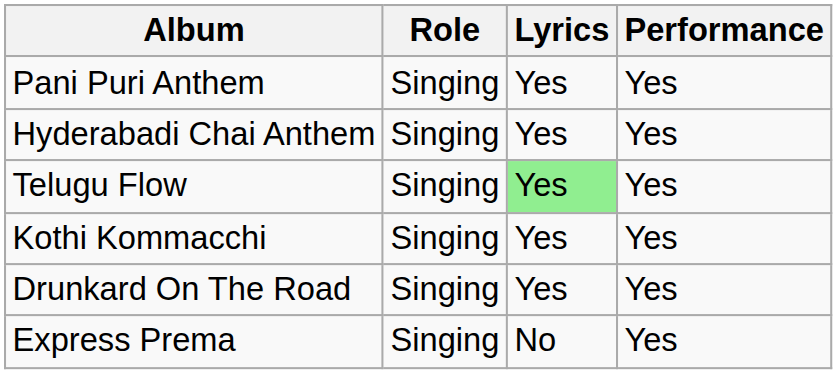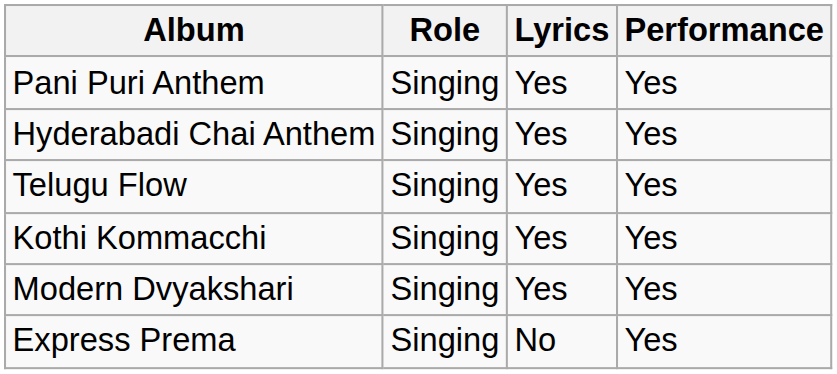 <table class="wikitable">
 <tr>
 <th>Album</th>
 <th>Role</th>
 <th>Lyrics</th>
 <th>Performance</th>
 </tr>
 <tr>
 <td>Pani Puri Anthem</td>
 <td>Singing</td>
 <td>Yes</td>
 <td>Yes</td>
 </tr>
 <tr>
 <td>Hyderabadi Chai Anthem</td>
 <td>Singing</td>
 <td>Yes</td>
 <td>Yes</td>
 </tr>
 <tr>
 <td>Telugu Flow</td>
 <td>Singing</td>
-<td style="background: lightgreen;">Yes</td>
+<td>Yes</td>
 <td>Yes</td>
 </tr>
 <tr>
 <td>Kothi Kommacchi</td>
 <td>Singing</td>
 <td>Yes</td>
 <td>Yes</td>
 </tr>
 <tr>
-<td>Drunkard On The Road</td>
+<td>Modern Dvyakshari</td>
 <td>Singing</td>
 <td>Yes</td>
 <td>Yes</td>
 </tr>
 <tr>
 <td>Express Prema</td>
 <td>Singing</td>
 <td>No</td>
 <td>Yes</td>
 </tr>
 </table>
